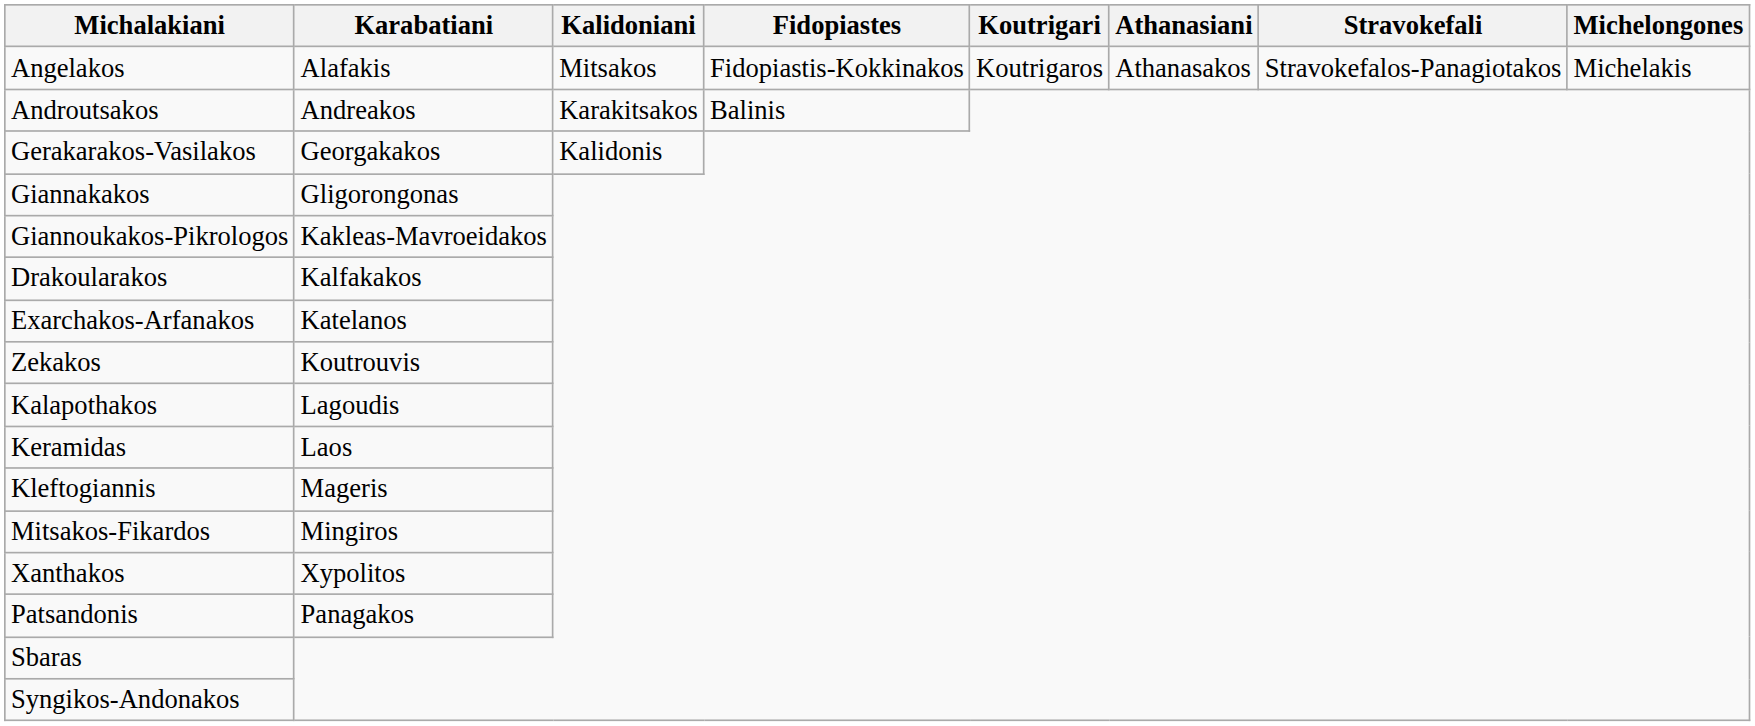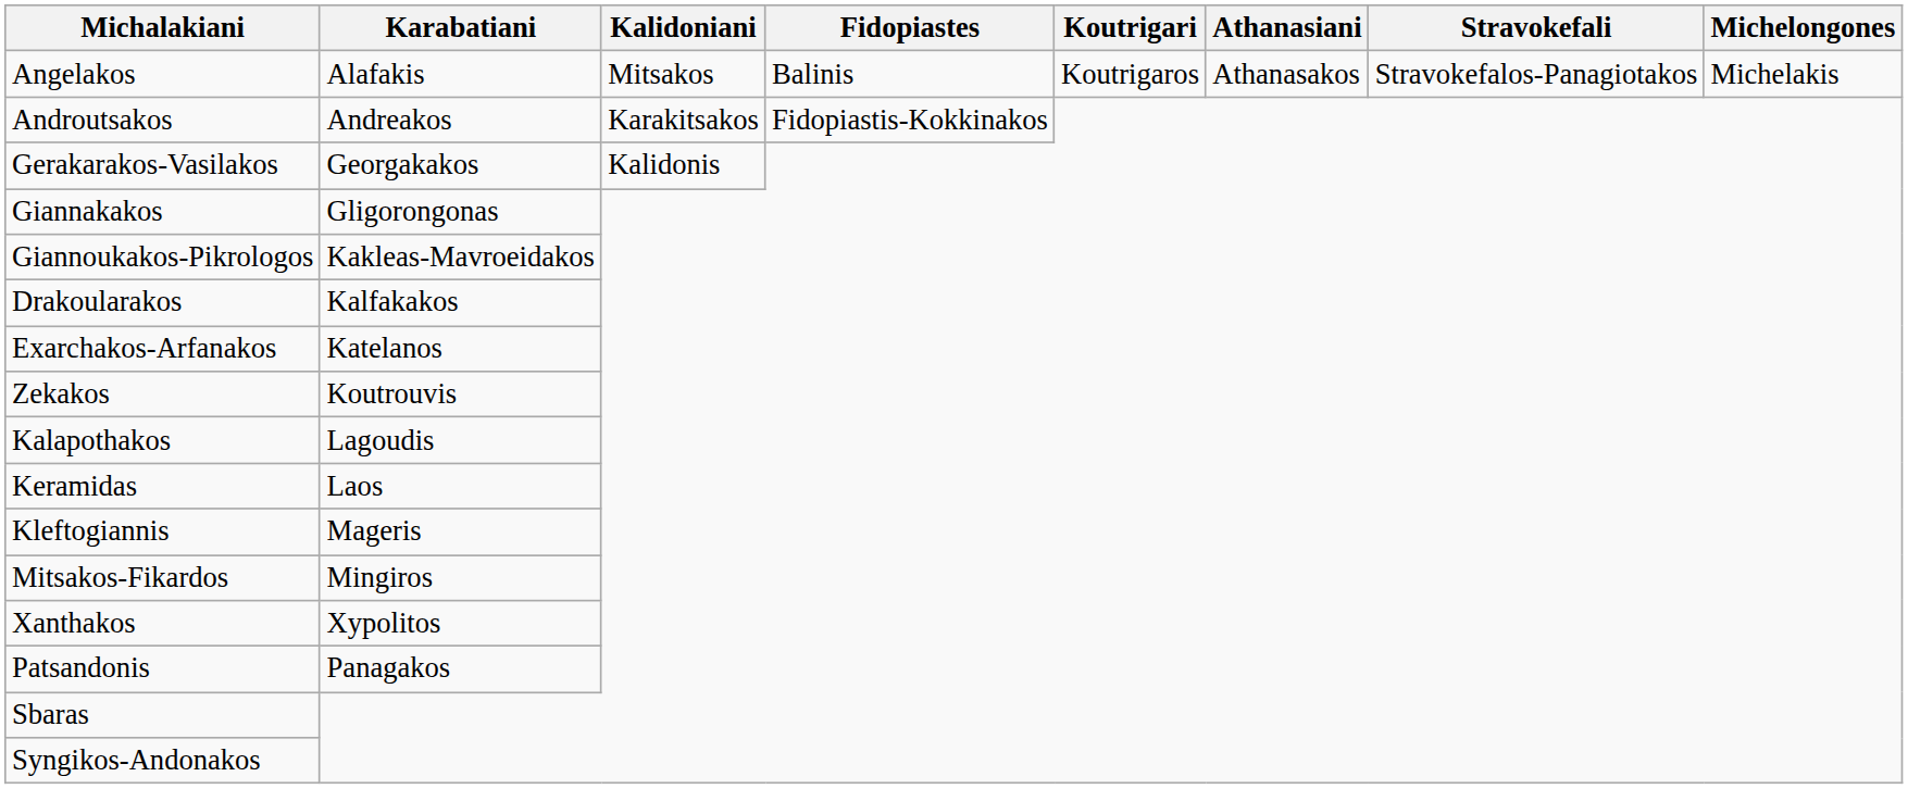 <table class="wikitable">
 <tr>
 <th>Michalakiani</th>
 <th>Karabatiani</th>
 <th>Kalidoniani</th>
 <th>Fidopiastes</th>
 <th>Koutrigari</th>
 <th>Athanasiani</th>
 <th>Stravokefali</th>
 <th>Michelongones</th>
 </tr>
 <tr>
 <td>Angelakos</td>
 <td>Alafakis</td>
 <td>Mitsakos</td>
-<td>Fidopiastis-Kokkinakos</td>
+<td>Balinis</td>
 <td>Koutrigaros</td>
 <td>Athanasakos</td>
 <td>Stravokefalos-Panagiotakos</td>
 <td>Michelakis</td>
 </tr>
 <tr>
 <td>Androutsakos</td>
 <td>Andreakos</td>
 <td>Karakitsakos</td>
-<td>Balinis</td>
+<td>Fidopiastis-Kokkinakos</td>
 </tr>
 <tr>
 <td>Gerakarakos-Vasilakos</td>
 <td>Georgakakos</td>
 <td>Kalidonis</td>
 </tr>
 <tr>
 <td>Giannakakos</td>
 <td>Gligorongonas</td>
 </tr>
 <tr>
 <td>Giannoukakos-Pikrologos</td>
 <td>Kakleas-Mavroeidakos</td>
 </tr>
 <tr>
 <td>Drakoularakos</td>
 <td>Kalfakakos</td>
 </tr>
 <tr>
 <td>Exarchakos-Arfanakos</td>
 <td>Katelanos</td>
 </tr>
 <tr>
 <td>Zekakos</td>
 <td>Koutrouvis</td>
 </tr>
 <tr>
 <td>Kalapothakos</td>
 <td>Lagoudis</td>
 </tr>
 <tr>
 <td>Keramidas</td>
 <td>Laos</td>
 </tr>
 <tr>
 <td>Kleftogiannis</td>
 <td>Mageris</td>
 </tr>
 <tr>
 <td>Mitsakos-Fikardos</td>
 <td>Mingiros</td>
 </tr>
 <tr>
 <td>Xanthakos</td>
 <td>Xypolitos</td>
 </tr>
 <tr>
 <td>Patsandonis</td>
 <td>Panagakos</td>
 </tr>
 <tr>
 <td>Sbaras</td>
 </tr>
 <tr>
 <td>Syngikos-Andonakos</td>
 </tr>
 </table>
